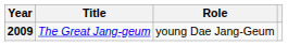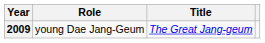 <table class="wikitable plainrowheaders">
 <tr>
 <th scope="col">Year</th>
+<th scope="col">Role</th>
 <th scope="col">Title</th>
-<th scope="col">Role</th>
 <th scope="col" class="unsortable"></th>
 </tr>
 <tr>
 <th scope="row">2009</th>
+<td>young Dae Jang-Geum</td>
 <td><em><a href='#'>The Great Jang-geum</a></em></td>
-<td>young Dae Jang-Geum</td>
 <td style="text-align:center"></td>
 </tr>
 </table>
